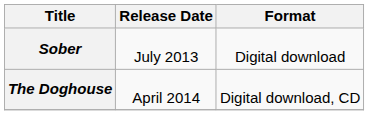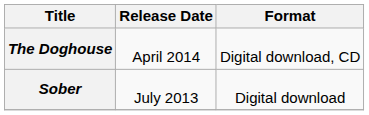 <table class="wikitable plainrowheaders" style="text-align:center;">
 <tr>
 <th scope="col">Title</th>
 <th scope="col">Release Date</th>
 <th scope="col">Format</th>
 </tr>
 <tr>
+<th scope="row"><em>The Doghouse</em></th>
+<td><br>April 2014</td>
+<td><br>Digital download, CD</td>
+</tr>
+<tr>
 <th scope="row"><em>Sober</em></th>
 <td><br>July 2013</td>
 <td><br>Digital download</td>
 </tr>
 <tr>
-<th scope="row"><em>The Doghouse</em></th>
-<td><br>April 2014</td>
-<td><br>Digital download, CD</td>
-</tr>
-<tr>
 </tr>
 </table>
